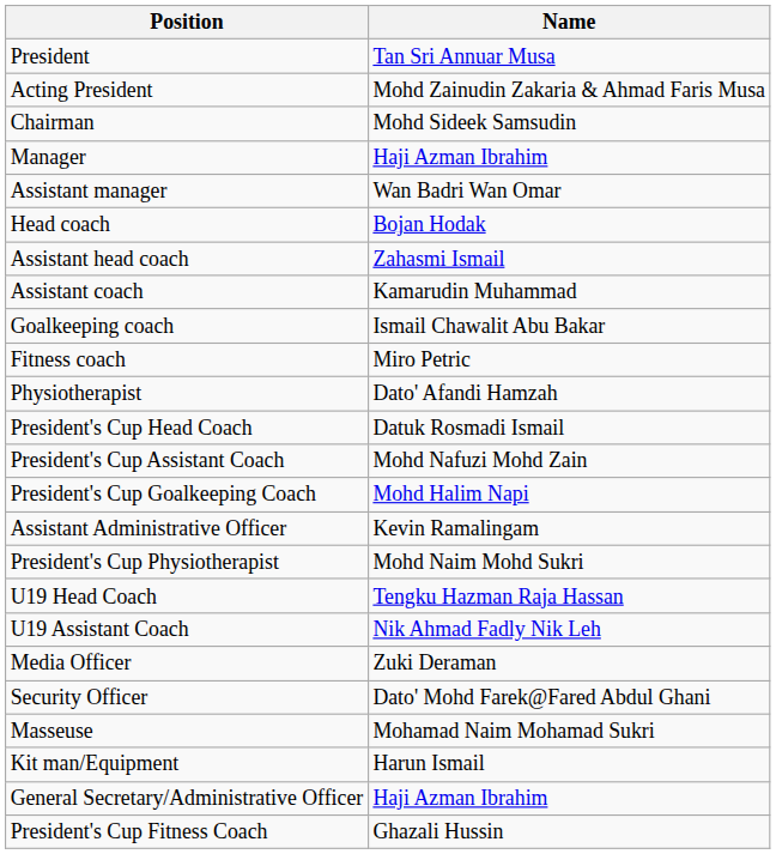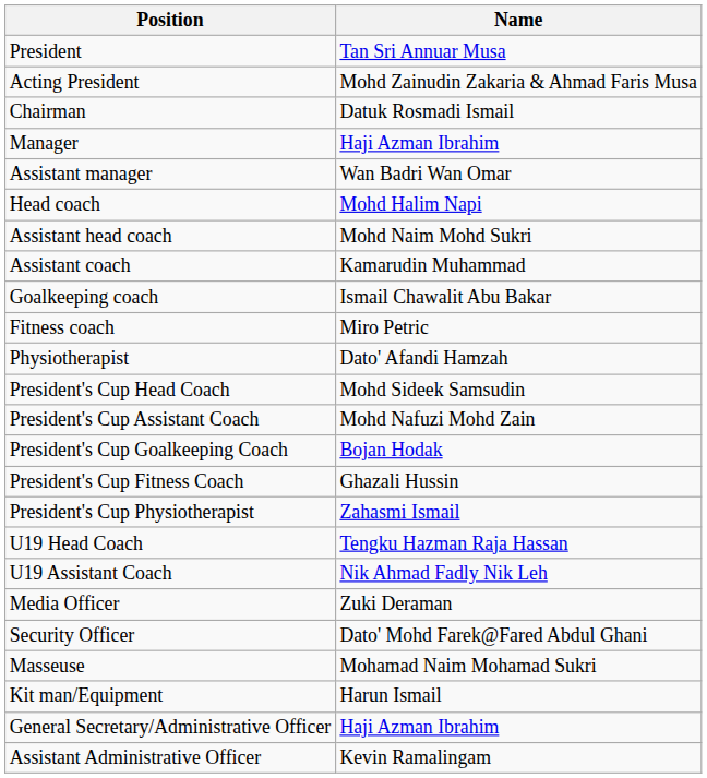 <table class="wikitable">
 <tr>
 <th>Position</th>
 <th>Name</th>
 </tr>
 <tr>
 <td>President</td>
 <td> <a href='#'>Tan Sri Annuar Musa</a></td>
 </tr>
 <tr>
 <td>Acting President</td>
 <td> Mohd Zainudin Zakaria & Ahmad Faris Musa</td>
 </tr>
 <tr>
 <td>Chairman</td>
-<td> Mohd Sideek Samsudin</td>
+<td> Datuk Rosmadi Ismail</td>
 </tr>
 <tr>
 <td>Manager</td>
 <td> <a href='#'>Haji Azman Ibrahim</a></td>
 </tr>
 <tr>
 <td>Assistant manager</td>
 <td> Wan Badri Wan Omar</td>
 </tr>
 <tr>
 <td>Head coach</td>
-<td> <a href='#'>Bojan Hodak</a></td>
+<td> <a href='#'>Mohd Halim Napi</a></td>
 </tr>
 <tr>
 <td>Assistant head coach</td>
-<td> <a href='#'>Zahasmi Ismail</a></td>
+<td> Mohd Naim Mohd Sukri</td>
 </tr>
 <tr>
 <td>Assistant coach</td>
 <td> Kamarudin Muhammad</td>
 </tr>
 <tr>
 <td>Goalkeeping coach</td>
 <td> Ismail Chawalit Abu Bakar</td>
 </tr>
 <tr>
 <td>Fitness coach</td>
 <td> Miro Petric</td>
 </tr>
 <tr>
 <td>Physiotherapist</td>
 <td> Dato' Afandi Hamzah</td>
 </tr>
 <tr>
 <td>President's Cup Head Coach</td>
-<td> Datuk Rosmadi Ismail</td>
+<td> Mohd Sideek Samsudin</td>
 </tr>
 <tr>
 <td>President's Cup Assistant Coach</td>
 <td> Mohd Nafuzi Mohd Zain</td>
 </tr>
 <tr>
 <td>President's Cup Goalkeeping Coach</td>
-<td> <a href='#'>Mohd Halim Napi</a></td>
+<td> <a href='#'>Bojan Hodak</a></td>
 </tr>
 <tr>
-<td>Assistant Administrative Officer</td>
-<td> Kevin Ramalingam</td>
+<td>President's Cup Fitness Coach</td>
+<td> Ghazali Hussin</td>
 </tr>
 <tr>
 <td>President's Cup Physiotherapist</td>
-<td> Mohd Naim Mohd Sukri</td>
+<td> <a href='#'>Zahasmi Ismail</a></td>
 </tr>
 <tr>
 <td>U19 Head Coach</td>
 <td> <a href='#'>Tengku Hazman Raja Hassan</a></td>
 </tr>
 <tr>
 <td>U19 Assistant Coach</td>
 <td> <a href='#'>Nik Ahmad Fadly Nik Leh</a></td>
 </tr>
 <tr>
 <td>Media Officer</td>
 <td> Zuki Deraman</td>
 </tr>
 <tr>
 <td>Security Officer</td>
 <td> Dato' Mohd Farek@Fared Abdul Ghani</td>
 </tr>
 <tr>
 <td>Masseuse</td>
 <td> Mohamad Naim Mohamad Sukri</td>
 </tr>
 <tr>
 <td>Kit man/Equipment</td>
 <td> Harun Ismail</td>
 </tr>
 <tr>
 <td>General Secretary/Administrative Officer</td>
 <td> <a href='#'>Haji Azman Ibrahim</a></td>
 </tr>
 <tr>
-<td>President's Cup Fitness Coach</td>
-<td> Ghazali Hussin</td>
+<td>Assistant Administrative Officer</td>
+<td> Kevin Ramalingam</td>
 </tr>
 </table>
